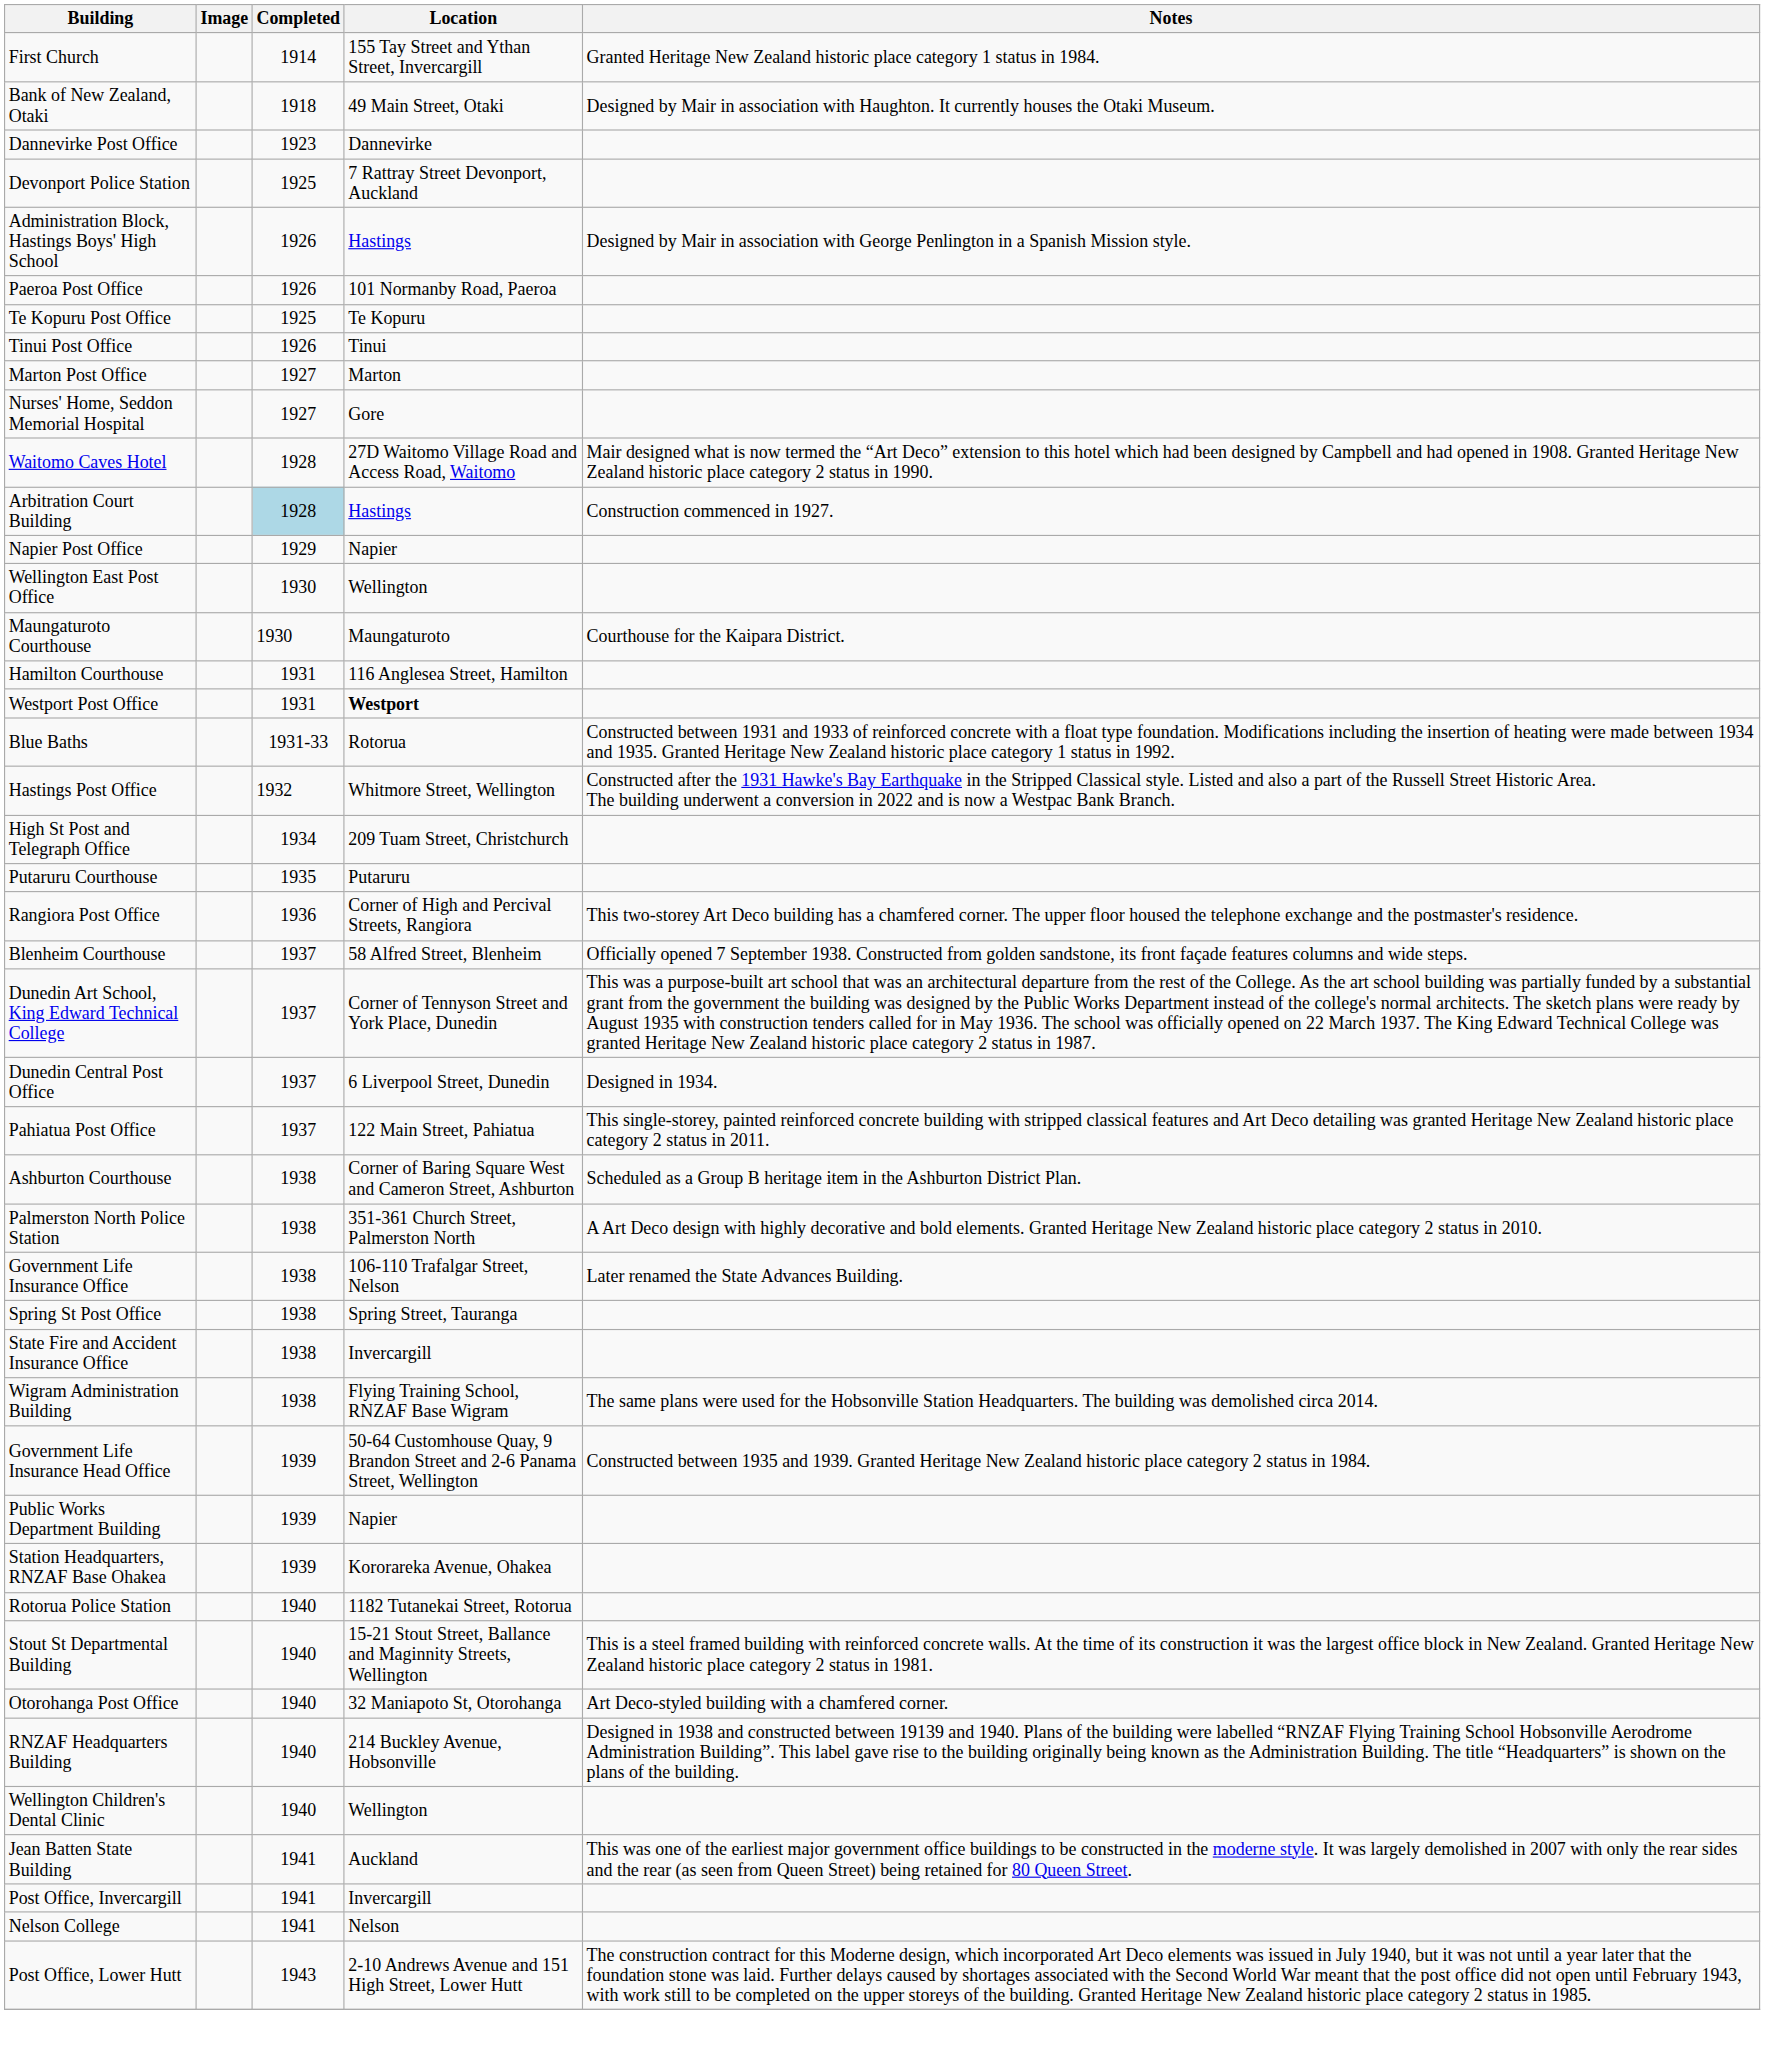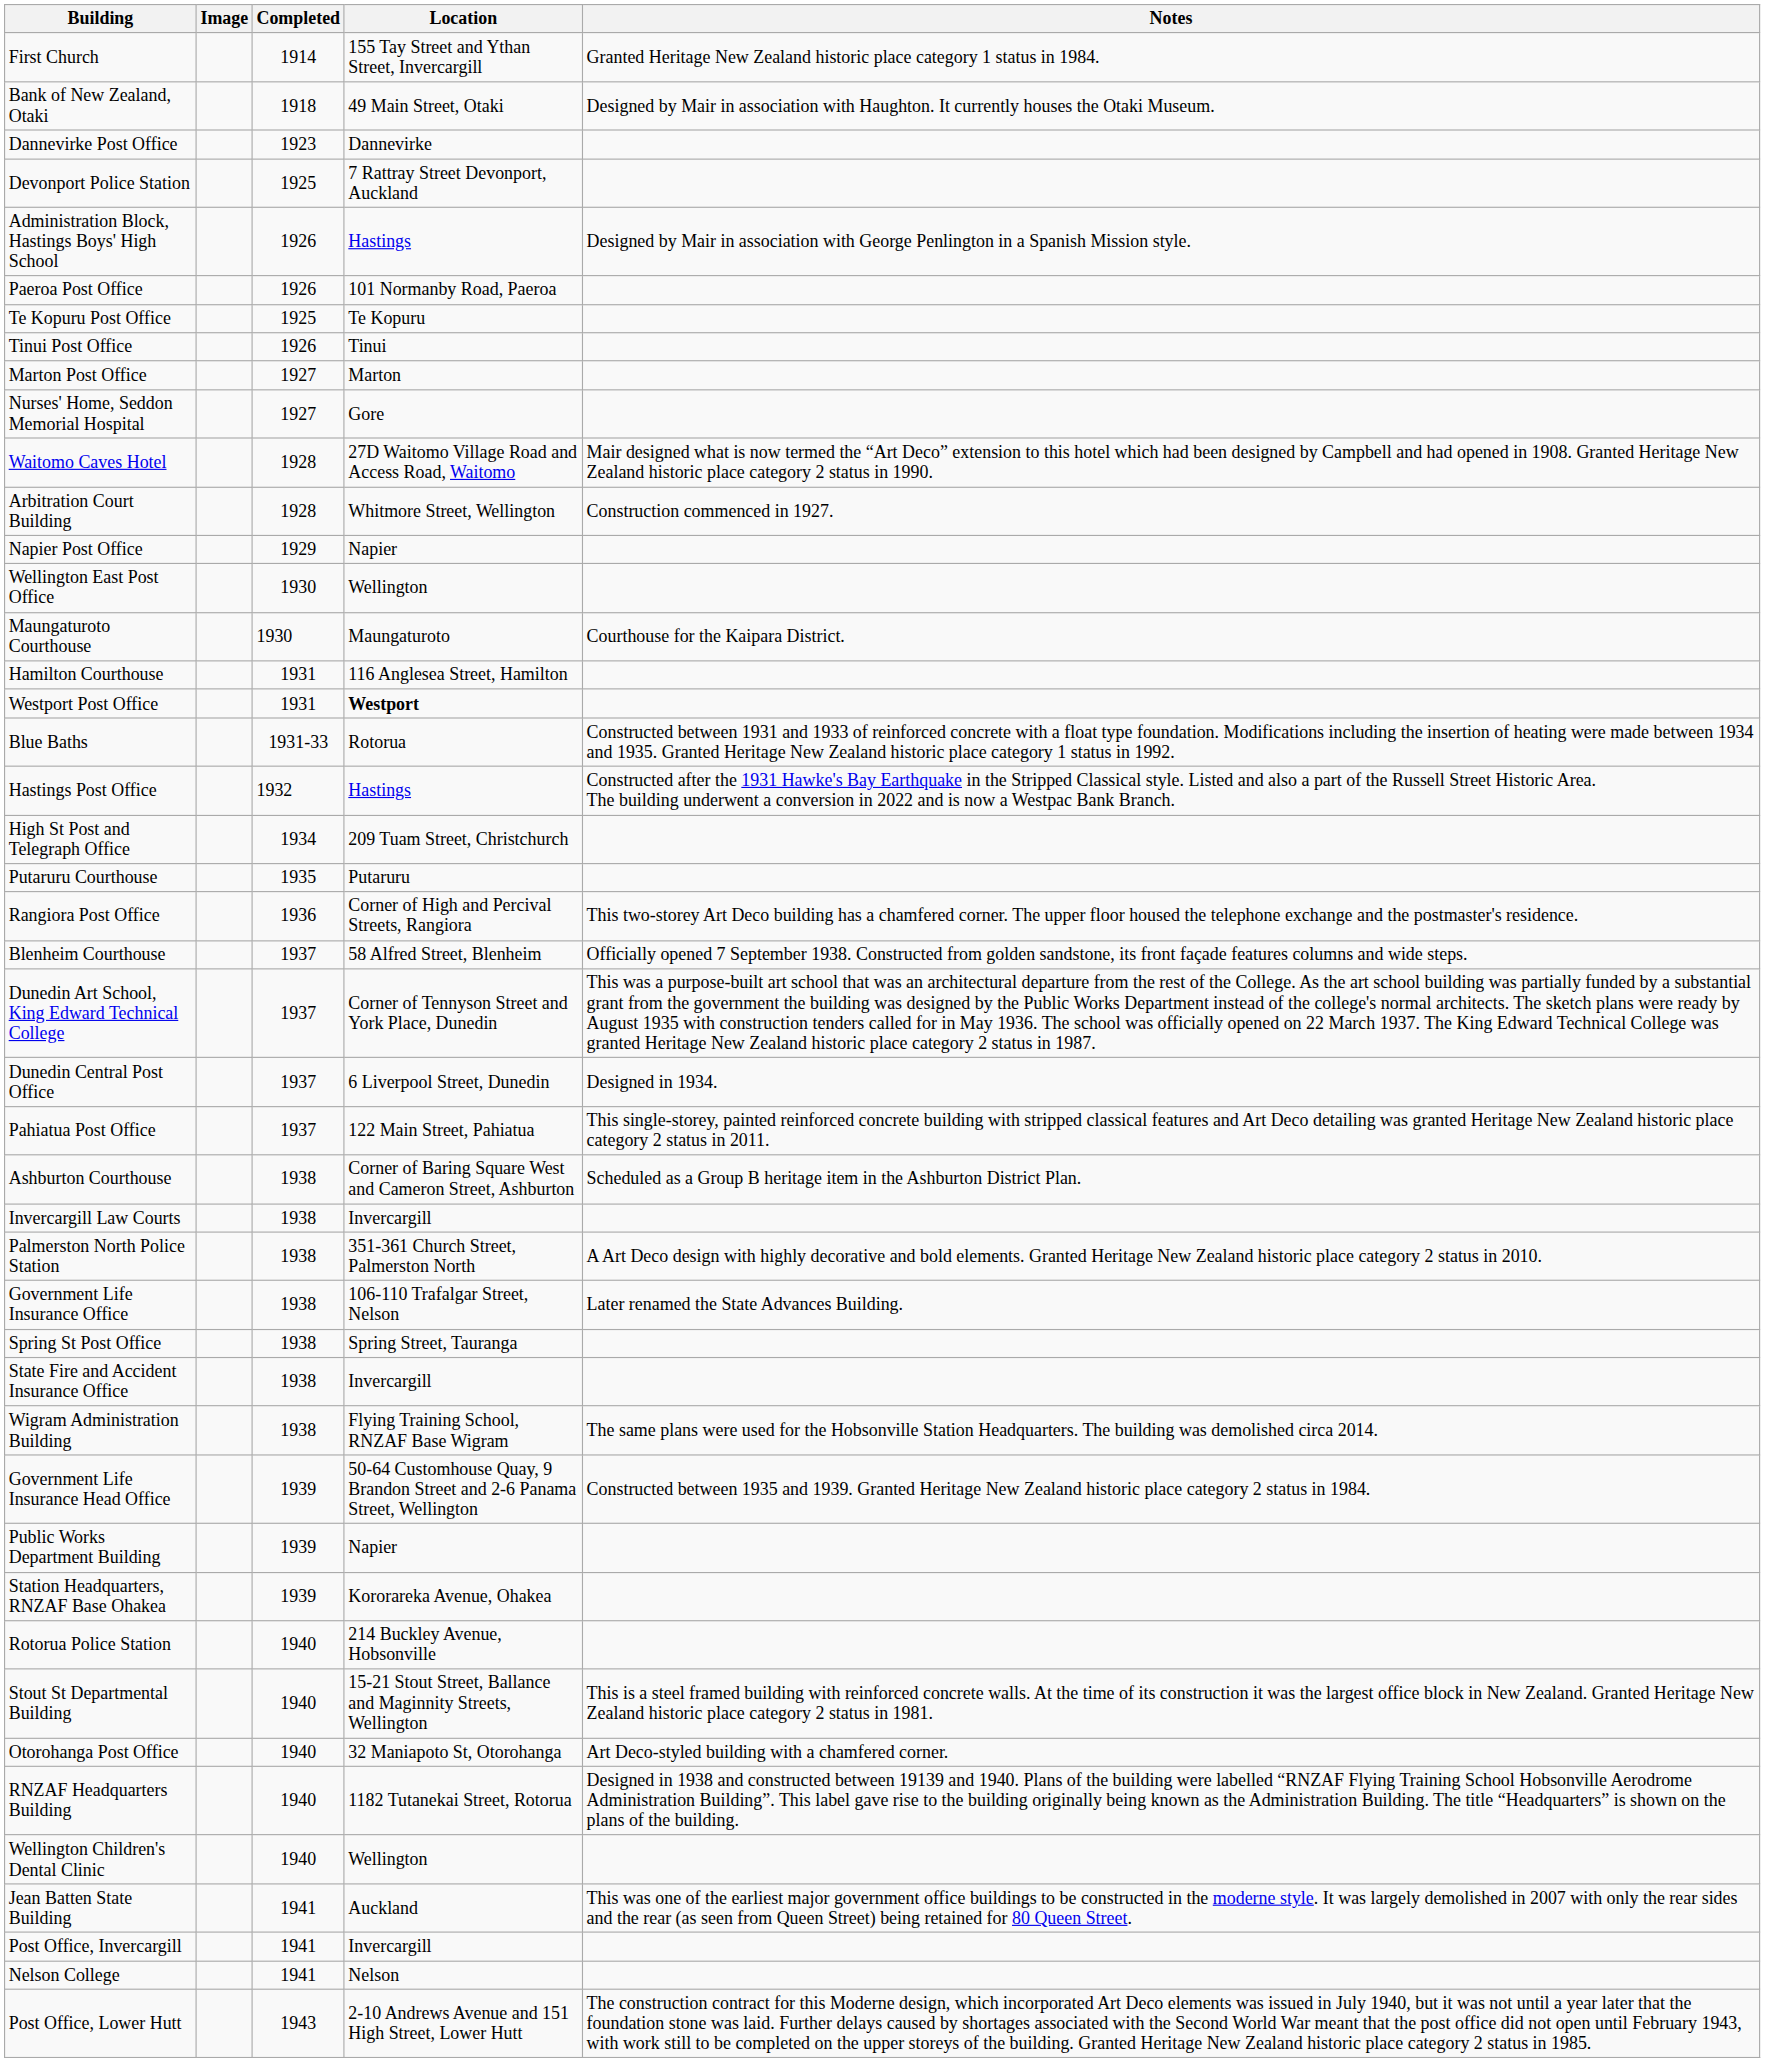 <table class="wikitable">
 <tr a>
 <th>Building</th>
 <th>Image</th>
 <th>Completed</th>
 <th>Location</th>
 <th>Notes</th>
 </tr>
 <tr>
 <td>First Church</td>
 <td></td>
 <td align=center>1914</td>
 <td>155 Tay Street and Ythan Street, Invercargill</td>
 <td>Granted Heritage New Zealand historic place category 1 status in 1984.</td>
 </tr>
 <tr>
 <td>Bank of New Zealand, Otaki</td>
 <td></td>
 <td align=center>1918</td>
 <td>49 Main Street, Otaki</td>
 <td>Designed by Mair in association with Haughton. It currently houses the Otaki Museum.</td>
 </tr>
 <tr>
 <td>Dannevirke Post Office</td>
 <td></td>
 <td align=center>1923</td>
 <td>Dannevirke</td>
 <td></td>
 </tr>
 <tr>
 <td>Devonport Police Station</td>
 <td></td>
 <td align=center>1925</td>
 <td>7 Rattray Street Devonport, Auckland</td>
 <td></td>
 </tr>
 <tr>
 <td>Administration Block, Hastings Boys' High School</td>
 <td></td>
 <td align="center">1926</td>
 <td><a href='#'>Hastings</a></td>
 <td>Designed by Mair in association with George Penlington in a Spanish Mission style.</td>
 </tr>
 <tr>
 <td>Paeroa Post Office</td>
 <td></td>
 <td align=center>1926</td>
 <td>101 Normanby Road, Paeroa</td>
 <td></td>
 </tr>
 <tr>
 <td>Te Kopuru Post Office</td>
 <td></td>
 <td align=center>1925</td>
 <td>Te Kopuru</td>
 <td></td>
 </tr>
 <tr>
 <td>Tinui Post Office</td>
 <td></td>
 <td align=center>1926</td>
 <td>Tinui</td>
 <td></td>
 </tr>
 <tr>
 <td>Marton Post Office</td>
 <td></td>
 <td align=center>1927</td>
 <td>Marton</td>
 <td></td>
 </tr>
 <tr>
 <td>Nurses' Home, Seddon Memorial Hospital</td>
 <td></td>
 <td align=center>1927</td>
 <td>Gore</td>
 <td></td>
 </tr>
 <tr>
 <td><a href='#'>Waitomo Caves Hotel</a></td>
 <td></td>
 <td align=center>1928</td>
 <td>27D Waitomo Village Road and Access Road, <a href='#'>Waitomo</a></td>
 <td>Mair designed  what is now termed the “Art Deco” extension to this hotel which had been designed by Campbell and had opened in 1908. Granted Heritage New Zealand historic place category 2 status in 1990.</td>
 </tr>
 <tr>
 <td>Arbitration Court Building</td>
 <td></td>
-<td align=center style="background: lightblue;">1928</td>
-<td><a href='#'>Hastings</a></td>
+<td align=center>1928</td>
+<td>Whitmore Street, Wellington</td>
 <td>Construction commenced in 1927.</td>
 </tr>
 <tr>
 <td>Napier Post Office</td>
 <td></td>
 <td align=center>1929</td>
 <td>Napier</td>
 <td></td>
 </tr>
 <tr>
 <td>Wellington East Post Office </td>
 <td></td>
 <td align=center>1930</td>
 <td>Wellington</td>
 <td></td>
 </tr>
 <tr>
 <td>Maungaturoto Courthouse</td>
 <td></td>
 <td>1930</td>
 <td>Maungaturoto</td>
 <td>Courthouse for the Kaipara District.</td>
 </tr>
 <tr>
 <td>Hamilton Courthouse</td>
 <td></td>
 <td align=center>1931</td>
 <td>116 Anglesea Street, Hamilton</td>
 <td></td>
 </tr>
 <tr>
 <td>Westport Post Office</td>
 <td></td>
 <td align=center>1931</td>
 <td><strong>Westport</strong></td>
 <td></td>
 </tr>
 <tr>
 <td>Blue Baths</td>
 <td></td>
 <td align=center>1931-33</td>
 <td>Rotorua</td>
 <td>Constructed between 1931 and 1933 of reinforced concrete with a float type foundation. Modifications including the insertion of heating were made between 1934 and 1935. Granted Heritage New Zealand historic place category 1 status in 1992.</td>
 </tr>
 <tr>
 <td>Hastings Post Office</td>
 <td></td>
 <td>1932</td>
-<td>Whitmore Street, Wellington</td>
+<td><a href='#'>Hastings</a></td>
 <td>Constructed after the <a href='#'>1931 Hawke's Bay Earthquake</a> in the Stripped Classical style.   Listed and also a part of the Russell Street Historic Area.<br>The building underwent a conversion in 2022 and is now a Westpac Bank Branch.</td>
 </tr>
 <tr>
 <td>High St Post and Telegraph Office</td>
 <td></td>
 <td align=center>1934</td>
 <td>209 Tuam Street, Christchurch</td>
 <td></td>
 </tr>
 <tr>
 <td>Putaruru Courthouse</td>
 <td></td>
 <td align=center>1935</td>
 <td>Putaruru</td>
 <td></td>
 </tr>
 <tr>
 <td>Rangiora Post Office</td>
 <td></td>
 <td align=center>1936</td>
 <td>Corner of High and Percival Streets, Rangiora</td>
 <td>This two-storey Art Deco building  has a chamfered corner. The upper floor housed the telephone exchange and the postmaster's residence.</td>
 </tr>
 <tr>
 <td>Blenheim Courthouse</td>
 <td></td>
 <td align=center>1937</td>
 <td>58 Alfred Street, Blenheim</td>
 <td>Officially opened 7 September 1938. Constructed from golden sandstone, its front façade features columns and wide steps.</td>
 </tr>
 <tr>
 <td>Dunedin Art School, <a href='#'>King Edward Technical College</a></td>
 <td></td>
 <td align=center>1937</td>
 <td>Corner of Tennyson Street and York Place, Dunedin</td>
 <td>This was a purpose-built art school that was an architectural departure from the rest of the College. As the art school building was partially funded by a substantial grant from the government the building was designed by the Public Works Department instead of the college's normal architects. The sketch plans were ready by August 1935 with construction tenders called for in May 1936. The school was officially opened on 22 March 1937. The King Edward Technical College was granted Heritage New Zealand historic place category 2 status in 1987.</td>
 </tr>
 <tr>
 <td>Dunedin Central Post Office</td>
 <td></td>
 <td align=center>1937</td>
 <td>6 Liverpool Street, Dunedin</td>
 <td>Designed in 1934.</td>
 </tr>
 <tr>
 <td>Pahiatua Post Office</td>
 <td></td>
 <td align=center>1937</td>
 <td>122 Main Street, Pahiatua</td>
 <td>This single-storey, painted reinforced concrete building  with stripped classical features and Art Deco detailing was granted Heritage New Zealand historic place category 2 status in 2011.</td>
 </tr>
 <tr>
 <td>Ashburton Courthouse</td>
 <td></td>
 <td align=center>1938</td>
 <td>Corner of Baring Square West and Cameron Street, Ashburton</td>
 <td>Scheduled as a Group B heritage item in the Ashburton District Plan.</td>
+</tr>
+<tr>
+<td>Invercargill Law Courts</td>
+<td></td>
+<td align=center>1938</td>
+<td>Invercargill</td>
+<td></td>
 </tr>
 <tr>
 <td>Palmerston North Police Station</td>
 <td></td>
 <td align=center>1938</td>
 <td>351-361 Church Street, Palmerston North</td>
 <td>A Art Deco design with highly decorative and bold elements. Granted Heritage New Zealand historic place category 2 status in 2010.</td>
 </tr>
 <tr>
 <td>Government Life Insurance Office</td>
 <td></td>
 <td align=center>1938</td>
 <td>106-110 Trafalgar Street, Nelson</td>
 <td>Later renamed the  State Advances Building.</td>
 </tr>
 <tr>
 <td>Spring St Post Office</td>
 <td></td>
 <td align=center>1938</td>
 <td>Spring Street, Tauranga</td>
 <td></td>
 </tr>
 <tr>
 <td>State Fire and Accident Insurance Office</td>
 <td></td>
 <td align=center>1938</td>
 <td>Invercargill</td>
 <td></td>
 </tr>
 <tr>
 <td>Wigram Administration Building</td>
 <td></td>
 <td align=center>1938</td>
 <td>Flying Training School, RNZAF Base Wigram</td>
 <td>The same plans were used for the Hobsonville Station Headquarters. The building was demolished circa 2014.</td>
 </tr>
 <tr>
 <td>Government Life Insurance Head Office</td>
 <td></td>
 <td align=center>1939</td>
 <td>50-64 Customhouse Quay, 9 Brandon Street and 2-6 Panama Street, Wellington</td>
 <td>Constructed between 1935 and 1939. Granted Heritage New Zealand historic place category 2 status in 1984.</td>
 </tr>
 <tr>
 <td>Public Works Department Building</td>
 <td></td>
 <td align=center>1939</td>
 <td>Napier</td>
 <td></td>
 </tr>
 <tr>
 <td>Station Headquarters, RNZAF Base Ohakea</td>
 <td></td>
 <td align=center>1939</td>
 <td>Kororareka Avenue, Ohakea</td>
 <td></td>
 </tr>
 <tr>
 <td>Rotorua Police Station</td>
 <td></td>
 <td align=center>1940</td>
-<td>1182 Tutanekai Street, Rotorua</td>
+<td>214 Buckley Avenue, Hobsonville</td>
 <td></td>
 </tr>
 <tr>
 <td>Stout St Departmental Building</td>
 <td></td>
 <td align=center>1940</td>
 <td>15-21 Stout Street, Ballance and Maginnity Streets, Wellington</td>
 <td>This is a steel framed building with reinforced concrete walls. At the time of its construction it was the largest office block in New Zealand. Granted Heritage New Zealand historic place category 2 status in 1981.</td>
 </tr>
 <tr>
 <td>Otorohanga Post Office</td>
 <td></td>
 <td align=center>1940</td>
 <td>32 Maniapoto St, Otorohanga</td>
 <td>Art Deco-styled building with a chamfered corner.</td>
 </tr>
 <tr>
 <td>RNZAF Headquarters Building</td>
 <td></td>
 <td align=center>1940</td>
-<td>214 Buckley Avenue, Hobsonville</td>
+<td>1182 Tutanekai Street, Rotorua</td>
 <td>Designed in 1938 and constructed between 19139 and 1940. Plans of the building were labelled “RNZAF Flying Training School Hobsonville Aerodrome Administration Building”. This label gave rise to the building originally being known as the Administration Building. The title “Headquarters” is shown on the plans of the building.</td>
 </tr>
 <tr>
 <td>Wellington Children's Dental Clinic</td>
 <td></td>
 <td align=center>1940</td>
 <td>Wellington</td>
 <td></td>
 </tr>
 <tr>
 <td>Jean Batten State Building</td>
 <td></td>
 <td align=center>1941</td>
 <td>Auckland</td>
 <td>This was one of the earliest major government office buildings to be constructed in the <a href='#'> moderne style</a>. It was largely demolished in 2007 with only the rear sides and the rear (as seen from Queen Street) being retained for <a href='#'>80 Queen Street</a>.</td>
 </tr>
 <tr>
 <td>Post Office, Invercargill</td>
 <td></td>
 <td align=center>1941</td>
 <td>Invercargill</td>
 <td></td>
 </tr>
 <tr>
 <td>Nelson College</td>
 <td></td>
 <td align=center>1941</td>
 <td>Nelson</td>
 <td></td>
 </tr>
 <tr>
 <td>Post Office, Lower Hutt</td>
 <td></td>
 <td align=center>1943</td>
 <td>2-10 Andrews Avenue and 151 High Street, Lower Hutt</td>
 <td>The construction contract for this Moderne design, which incorporated Art Deco elements was issued in July 1940, but it was not until a year later that the foundation stone was laid. Further delays caused by shortages associated with the Second World War meant that the post office did not open until February 1943, with work still to be completed on the upper storeys of the building. Granted Heritage New Zealand historic place category 2 status in 1985.</td>
 </tr>
 <tr>
 </tr>
 </table>
